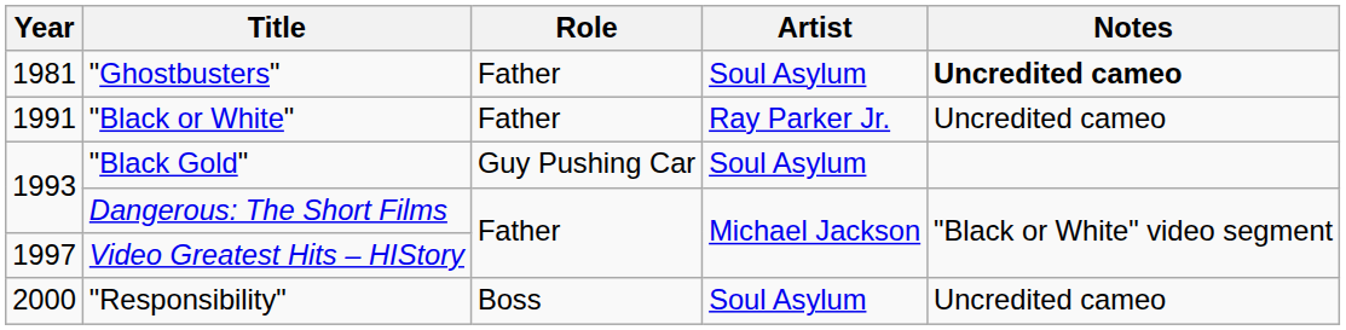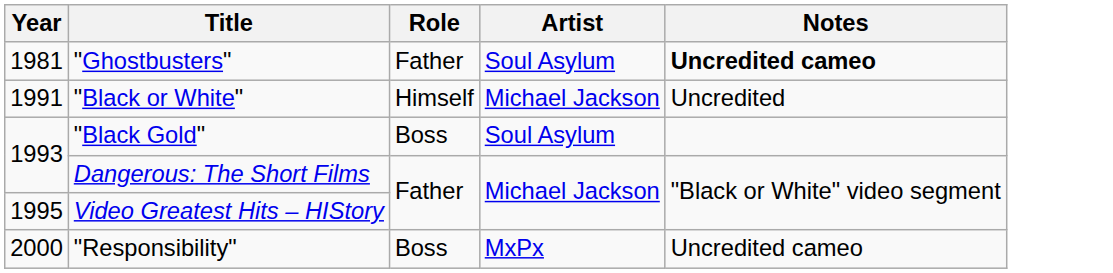 <table class = "wikitable sortable">
 <tr>
 <th>Year</th>
 <th>Title</th>
 <th>Role</th>
 <th>Artist</th>
 <th>Notes</th>
 </tr>
 <tr>
 <td>1981</td>
 <td>"<a href='#'>Ghostbusters</a>"</td>
 <td>Father</td>
 <td><a href='#'>Soul Asylum</a></td>
 <td><strong>Uncredited cameo</strong></td>
 </tr>
 <tr>
 <td>1991</td>
 <td>"<a href='#'>Black or White</a>"</td>
-<td>Father</td>
-<td><a href='#'>Ray Parker Jr.</a></td>
-<td>Uncredited cameo</td>
+<td>Himself</td>
+<td><a href='#'>Michael Jackson</a></td>
+<td>Uncredited</td>
 </tr>
 <tr>
 <td rowspan="2">1993</td>
 <td>"<a href='#'>Black Gold</a>"</td>
-<td>Guy Pushing Car</td>
+<td>Boss</td>
 <td><a href='#'>Soul Asylum</a></td>
 <td></td>
 </tr>
 <tr>
 <td><em><a href='#'>Dangerous: The Short Films</a></em></td>
 <td rowspan="2">Father</td>
 <td rowspan="2"><a href='#'>Michael Jackson</a></td>
 <td rowspan="2">"Black or White" video segment</td>
 </tr>
 <tr>
-<td>1997</td>
+<td>1995</td>
 <td><em><a href='#'>Video Greatest Hits – HIStory</a></em></td>
 </tr>
 <tr>
 <td>2000</td>
 <td>"Responsibility"</td>
 <td>Boss</td>
-<td><a href='#'>Soul Asylum</a></td>
+<td><a href='#'>MxPx</a></td>
 <td>Uncredited cameo</td>
 </tr>
 </table>
